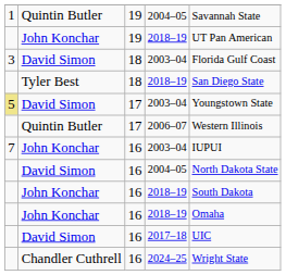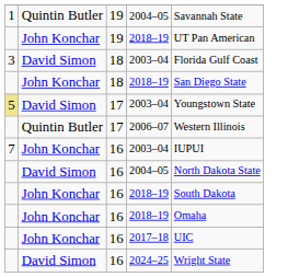 <table class="wikitable">
 <tr>
 </tr>
 <tr>
 <td>1</td>
 <td>Quintin Butler</td>
 <td>19</td>
 <td style="font-size:80%;">2004–05</td>
 <td style="font-size:80%;">Savannah State</td>
 </tr>
 <tr>
 <td></td>
 <td><a href='#'>John Konchar</a></td>
 <td>19</td>
 <td style="font-size:80%;"><a href='#'>2018–19</a></td>
 <td style="font-size:80%;">UT Pan American</td>
 </tr>
 <tr>
 <td>3</td>
 <td><a href='#'>David Simon</a></td>
 <td>18</td>
 <td style="font-size:80%;">2003–04</td>
 <td style="font-size:80%;">Florida Gulf Coast</td>
 </tr>
 <tr>
 <td></td>
-<td>Tyler Best</td>
+<td><a href='#'>John Konchar</a></td>
 <td>18</td>
 <td style="font-size:80%;"><a href='#'>2018–19</a></td>
 <td style="font-size:80%;"><a href='#'>San Diego State</a></td>
 </tr>
 <tr>
 <td style="background: khaki;">5</td>
 <td><a href='#'>David Simon</a></td>
 <td>17</td>
 <td style="font-size:80%;">2003–04</td>
 <td style="font-size:80%;">Youngstown State</td>
 </tr>
 <tr>
 <td></td>
 <td>Quintin Butler</td>
 <td>17</td>
 <td style="font-size:80%;">2006–07</td>
 <td style="font-size:80%;">Western Illinois</td>
 </tr>
 <tr>
 <td>7</td>
 <td><a href='#'>John Konchar</a></td>
 <td>16</td>
 <td style="font-size:80%;">2003–04</td>
 <td style="font-size:80%;">IUPUI</td>
 </tr>
 <tr>
 <td></td>
 <td><a href='#'>David Simon</a></td>
 <td>16</td>
 <td style="font-size:80%;">2004–05</td>
 <td style="font-size:80%;"><a href='#'>North Dakota State</a></td>
 </tr>
 <tr>
 <td></td>
 <td><a href='#'>John Konchar</a></td>
 <td>16</td>
 <td style="font-size:80%;"><a href='#'>2018–19</a></td>
 <td style="font-size:80%;"><a href='#'>South Dakota</a></td>
 </tr>
 <tr>
 <td></td>
 <td><a href='#'>John Konchar</a></td>
 <td>16</td>
 <td style="font-size:80%;"><a href='#'>2018–19</a></td>
 <td style="font-size:80%;"><a href='#'>Omaha</a></td>
 </tr>
 <tr>
 <td></td>
-<td><a href='#'>David Simon</a></td>
+<td><a href='#'>John Konchar</a></td>
 <td>16</td>
 <td style="font-size:80%;"><a href='#'>2017–18</a></td>
 <td style="font-size:80%;"><a href='#'>UIC</a></td>
 </tr>
 <tr>
 <td></td>
-<td>Chandler Cuthrell</td>
+<td><a href='#'>David Simon</a></td>
 <td>16</td>
 <td style="font-size:80%;"><a href='#'>2024–25</a></td>
 <td style="font-size:80%;"><a href='#'>Wright State</a></td>
 </tr>
 </table>
